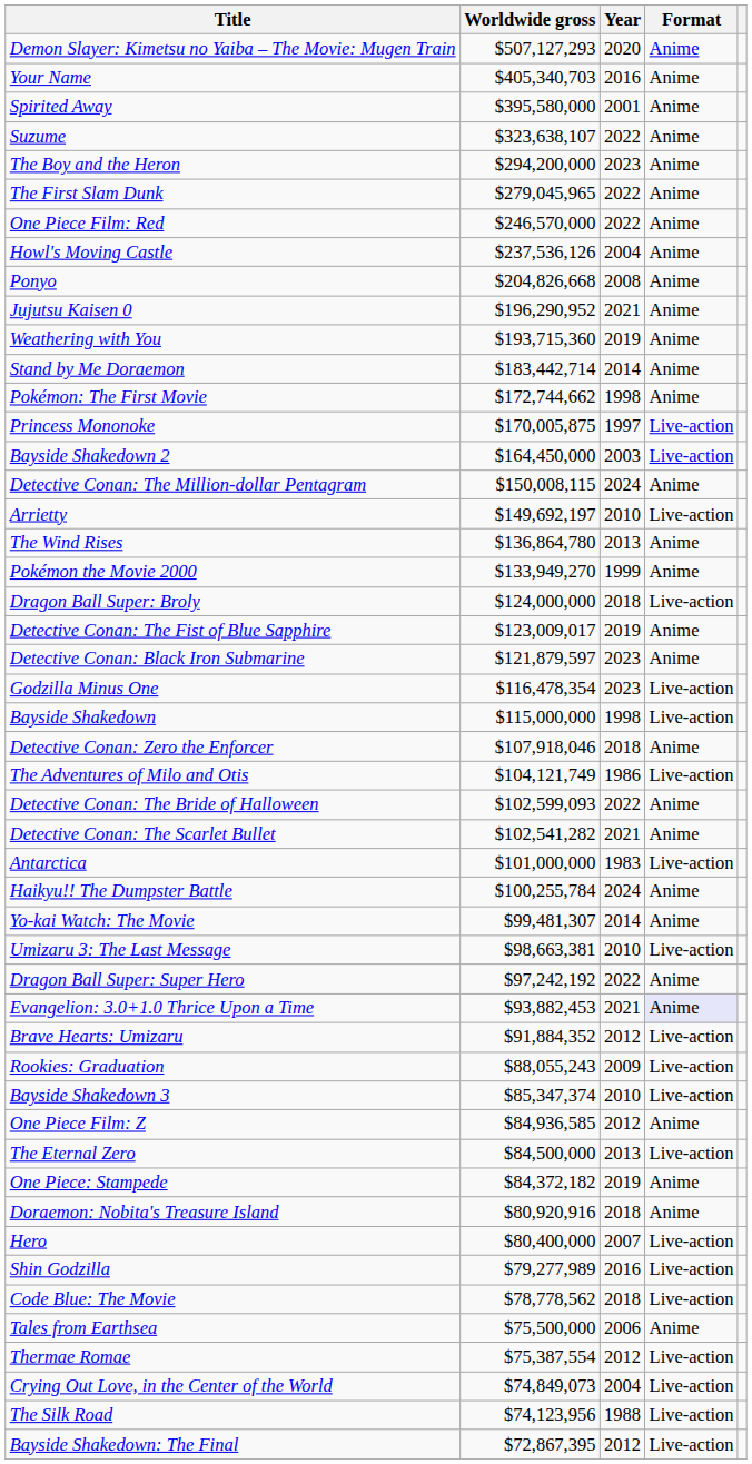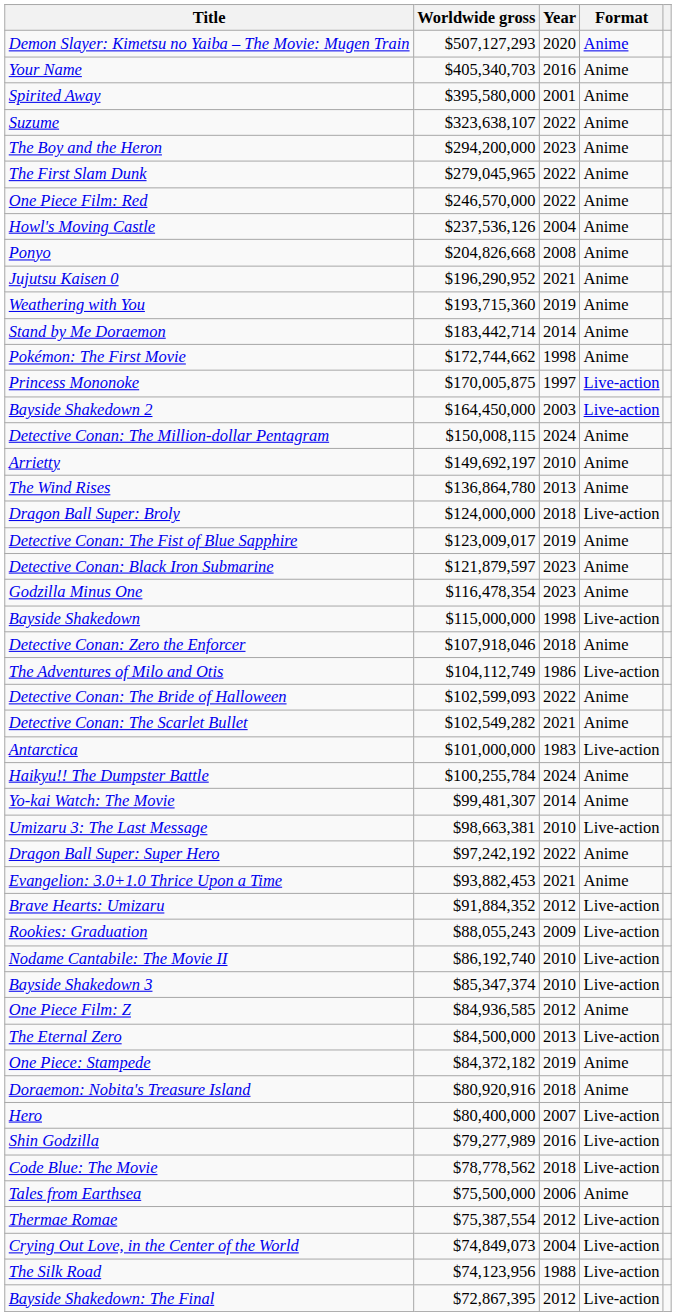 <table class="wikitable sortable plainrowheaders static-row-numbers" style="margin:auto; margin:auto">
 <tr>
 <th scope="col">Title</th>
 <th scope="col">Worldwide gross</th>
 <th scope="col">Year</th>
 <th>Format</th>
 <th scope="col" class="unsortable"></th>
 </tr>
 <tr>
 <td scope="row"><em><a href='#'>Demon Slayer: Kimetsu no Yaiba – The Movie: Mugen Train</a></em></td>
 <td align="right">$507,127,293</td>
 <td style="text-align:center;">2020</td>
 <td><a href='#'>Anime</a></td>
 <td style="text-align:center"></td>
 </tr>
 <tr>
 <td scope="row"><em><a href='#'>Your Name</a></em></td>
 <td align="right">$405,340,703</td>
 <td style="text-align:center;">2016</td>
 <td>Anime</td>
 <td style="text-align:center;"></td>
 </tr>
 <tr>
 <td scope="row"><em><a href='#'>Spirited Away</a></em></td>
 <td align="right">$395,580,000</td>
 <td style="text-align:center;">2001</td>
 <td>Anime</td>
 <td style="text-align:center;"></td>
 </tr>
 <tr>
 <td scope="row"><em><a href='#'>Suzume</a></em></td>
 <td align="right">$323,638,107</td>
 <td style="text-align:center;">2022</td>
 <td>Anime</td>
 <td style="text-align:center;"></td>
 </tr>
 <tr>
 <td><em><a href='#'>The Boy and the Heron</a></em></td>
 <td align="right">$294,200,000</td>
 <td style="text-align:center;">2023</td>
 <td>Anime</td>
 <td style="text-align:center;"></td>
 </tr>
 <tr>
 <td scope="row"><em><a href='#'>The First Slam Dunk</a></em></td>
 <td align="right">$279,045,965</td>
 <td style="text-align:center;">2022</td>
 <td>Anime</td>
 <td style="text-align:center;"></td>
 </tr>
 <tr>
 <td scope="row"><em><a href='#'>One Piece Film: Red</a></em></td>
 <td align="right">$246,570,000</td>
 <td style="text-align:center;">2022</td>
 <td>Anime</td>
 <td style="text-align:center;"></td>
 </tr>
 <tr>
 <td scope="row"><a href='#'><em>Howl's Moving Castle</em></a></td>
 <td align="right">$237,536,126</td>
 <td style="text-align:center;">2004</td>
 <td>Anime</td>
 <td style="text-align:center;"></td>
 </tr>
 <tr>
 <td scope="row"><em><a href='#'>Ponyo</a></em></td>
 <td align="right">$204,826,668</td>
 <td style="text-align:center;">2008</td>
 <td>Anime</td>
 <td style="text-align:center;"></td>
 </tr>
 <tr>
 <td scope="row"><em><a href='#'>Jujutsu Kaisen 0</a></em></td>
 <td align="right">$196,290,952</td>
 <td style="text-align:center;">2021</td>
 <td>Anime</td>
 <td style="text-align:center;"></td>
 </tr>
 <tr>
 <td scope="row"><em><a href='#'>Weathering with You</a></em></td>
 <td align="right">$193,715,360</td>
 <td style="text-align:center;">2019</td>
 <td>Anime</td>
 <td style="text-align:center;"></td>
 </tr>
 <tr>
 <td scope="row"><em><a href='#'>Stand by Me Doraemon</a></em></td>
 <td align="right">$183,442,714</td>
 <td style="text-align:center;">2014</td>
 <td>Anime</td>
 <td style="text-align:center;"></td>
 </tr>
 <tr>
 <td scope="row"><em><a href='#'>Pokémon: The First Movie</a></em></td>
 <td align="right">$172,744,662</td>
 <td style="text-align:center;">1998</td>
 <td>Anime</td>
 <td style="text-align:center;"></td>
 </tr>
 <tr>
 <td scope="row"><em><a href='#'>Princess Mononoke</a></em></td>
 <td align="right">$170,005,875</td>
 <td style="text-align:center;">1997</td>
 <td><a href='#'>Live-action</a></td>
 <td style="text-align:center;"></td>
 </tr>
 <tr>
 <td scope="row"><em><a href='#'>Bayside Shakedown 2</a></em></td>
 <td align="right">$164,450,000</td>
 <td style="text-align:center;">2003</td>
 <td><a href='#'>Live-action</a></td>
 <td style="text-align:center;"></td>
 </tr>
 <tr>
 <td scope="row"><em><a href='#'>Detective Conan: The Million-dollar Pentagram</a></em></td>
 <td align="right">$150,008,115</td>
 <td style="text-align:center;">2024</td>
 <td>Anime</td>
 <td style="text-align:center;"></td>
 </tr>
 <tr>
 <td scope="row"><em><a href='#'>Arrietty</a></em></td>
 <td align="right">$149,692,197</td>
 <td style="text-align:center;">2010</td>
-<td>Live-action</td>
+<td>Anime</td>
 <td style="text-align:center;"></td>
 </tr>
 <tr>
 <td scope="row"><em><a href='#'>The Wind Rises</a></em></td>
 <td align="right">$136,864,780</td>
 <td style="text-align:center;">2013</td>
-<td>Anime</td>
-<td style="text-align:center;"></td>
-</tr>
-<tr>
-<td scope="row"><em><a href='#'>Pokémon the Movie 2000</a></em></td>
-<td align="right">$133,949,270</td>
-<td style="text-align:center;">1999</td>
 <td>Anime</td>
 <td style="text-align:center;"></td>
 </tr>
 <tr>
 <td scope="row"><em><a href='#'>Dragon Ball Super: Broly</a></em></td>
 <td align="right">$124,000,000</td>
 <td style="text-align:center;">2018</td>
 <td>Live-action</td>
 <td style="text-align:center;"></td>
 </tr>
 <tr>
 <td scope="row"><em><a href='#'>Detective Conan: The Fist of Blue Sapphire</a></em></td>
 <td align="right">$123,009,017</td>
 <td style="text-align:center;">2019</td>
 <td>Anime</td>
 <td style="text-align:center;"></td>
 </tr>
 <tr>
 <td><em><a href='#'>Detective Conan: Black Iron Submarine</a></em></td>
 <td align="right">$121,879,597</td>
 <td>2023</td>
 <td>Anime</td>
 <td></td>
 </tr>
 <tr>
 <td scope="row"><em><a href='#'>Godzilla Minus One</a></em></td>
 <td align="right">$116,478,354</td>
 <td style="text-align:center;">2023</td>
-<td>Live-action</td>
+<td>Anime</td>
 <td style="text-align:center;"></td>
 </tr>
 <tr>
 <td scope="row"><em><a href='#'>Bayside Shakedown</a></em></td>
 <td align="right">$115,000,000</td>
 <td style="text-align:center;">1998</td>
 <td>Live-action</td>
 <td style="text-align:center;"></td>
 </tr>
 <tr>
 <td scope="row"><em><a href='#'>Detective Conan: Zero the Enforcer</a></em></td>
 <td align="right">$107,918,046</td>
 <td style="text-align:center;">2018</td>
 <td>Anime</td>
 <td style="text-align:center;"></td>
 </tr>
 <tr>
 <td scope="row"><em><a href='#'>The Adventures of Milo and Otis</a></em></td>
-<td align="right">$104,121,749</td>
+<td align="right">$104,112,749</td>
 <td style="text-align:center;">1986</td>
 <td>Live-action</td>
 <td style="text-align:center;"></td>
 </tr>
 <tr>
 <td scope="row"><em><a href='#'>Detective Conan: The Bride of Halloween</a></em></td>
 <td align="right">$102,599,093</td>
 <td style="text-align:center;">2022</td>
 <td>Anime</td>
 <td style="text-align:center;"></td>
 </tr>
 <tr>
 <td scope="row"><em><a href='#'>Detective Conan: The Scarlet Bullet</a></em></td>
-<td align="right">$102,541,282</td>
+<td align="right">$102,549,282</td>
 <td style="text-align:center;">2021</td>
 <td>Anime</td>
 <td style="text-align:center;"></td>
 </tr>
 <tr>
 <td scope="row"><em><a href='#'>Antarctica</a></em></td>
 <td align="right">$101,000,000</td>
 <td style="text-align:center;">1983</td>
 <td>Live-action</td>
 <td style="text-align:center;"></td>
 </tr>
 <tr>
 <td scope="row"><em><a href='#'>Haikyu!! The Dumpster Battle</a></em></td>
 <td align="right">$100,255,784</td>
 <td style="text-align:center;">2024</td>
 <td>Anime</td>
 <td style="text-align:center;"></td>
 </tr>
 <tr>
 <td scope="row"><em><a href='#'>Yo-kai Watch: The Movie</a></em></td>
 <td align="right">$99,481,307</td>
 <td style="text-align:center;">2014</td>
 <td>Anime</td>
 <td style="text-align:center;"></td>
 </tr>
 <tr>
 <td scope="row"><em><a href='#'>Umizaru 3: The Last Message</a></em></td>
 <td align="right">$98,663,381</td>
 <td style="text-align:center;">2010</td>
 <td>Live-action</td>
 <td style="text-align:center;"></td>
 </tr>
 <tr>
 <td scope="row"><em><a href='#'>Dragon Ball Super: Super Hero</a></em></td>
 <td align="right">$97,242,192</td>
 <td style="text-align:center;">2022</td>
 <td>Anime</td>
 <td style="text-align:center;"></td>
 </tr>
 <tr>
 <td scope="row"><em><a href='#'>Evangelion: 3.0+1.0 Thrice Upon a Time</a></em></td>
 <td align="right">$93,882,453</td>
 <td style="text-align:center;">2021</td>
-<td style="background: lavender;">Anime</td>
+<td>Anime</td>
 <td style="text-align:center;"></td>
 </tr>
 <tr>
 <td scope="row"><em><a href='#'>Brave Hearts: Umizaru</a></em></td>
 <td align="right">$91,884,352</td>
 <td style="text-align:center;">2012</td>
 <td>Live-action</td>
 <td style="text-align:center;"></td>
 </tr>
 <tr>
 <td scope="row"><em><a href='#'>Rookies: Graduation</a></em></td>
 <td align="right">$88,055,243</td>
 <td style="text-align:center;">2009</td>
+<td>Live-action</td>
+<td style="text-align:center;"></td>
+</tr>
+<tr>
+<td scope="row"><em><a href='#'>Nodame Cantabile: The Movie II</a></em></td>
+<td align="right">$86,192,740</td>
+<td style="text-align:center;">2010</td>
 <td>Live-action</td>
 <td style="text-align:center;"></td>
 </tr>
 <tr>
 <td scope="row"><em><a href='#'>Bayside Shakedown 3</a></em></td>
 <td align="right">$85,347,374</td>
 <td style="text-align:center;">2010</td>
 <td>Live-action</td>
 <td style="text-align:center;"></td>
 </tr>
 <tr>
 <td scope="row"><em><a href='#'>One Piece Film: Z</a></em></td>
 <td align="right">$84,936,585</td>
 <td style="text-align:center;">2012</td>
 <td>Anime</td>
 <td style="text-align:center;"></td>
 </tr>
 <tr>
 <td scope="row"><em><a href='#'>The Eternal Zero</a></em></td>
 <td align="right">$84,500,000</td>
 <td style="text-align:center;">2013</td>
 <td>Live-action</td>
 <td style="text-align:center;"></td>
 </tr>
 <tr>
 <td scope="row"><em><a href='#'>One Piece: Stampede</a></em></td>
 <td align="right">$84,372,182</td>
 <td style="text-align:center;">2019</td>
 <td>Anime</td>
 <td style="text-align:center;"></td>
 </tr>
 <tr>
 <td scope="row"><em><a href='#'>Doraemon: Nobita's Treasure Island</a></em></td>
 <td align="right">$80,920,916</td>
 <td style="text-align:center;">2018</td>
 <td>Anime</td>
 <td style="text-align:center;"></td>
 </tr>
 <tr>
 <td scope="row"><em><a href='#'>Hero</a></em></td>
 <td align="right">$80,400,000</td>
 <td style="text-align:center;">2007</td>
 <td>Live-action</td>
 <td style="text-align:center;"></td>
 </tr>
 <tr>
 <td scope="row"><em><a href='#'>Shin Godzilla</a></em></td>
 <td align="right">$79,277,989</td>
 <td style="text-align:center;">2016</td>
 <td>Live-action</td>
 <td style="text-align:center;"></td>
 </tr>
 <tr>
 <td scope="row"><em><a href='#'>Code Blue: The Movie</a></em></td>
 <td align="right">$78,778,562</td>
 <td style="text-align:center;">2018</td>
 <td>Live-action</td>
 <td style="text-align:center;"></td>
 </tr>
 <tr>
 <td scope="row"><em><a href='#'>Tales from Earthsea</a></em></td>
 <td align="right">$75,500,000</td>
 <td style="text-align:center;">2006</td>
 <td>Anime</td>
 <td style="text-align:center;"></td>
 </tr>
 <tr>
 <td scope="row"><em><a href='#'>Thermae Romae</a></em></td>
 <td align="right">$75,387,554</td>
 <td style="text-align:center;">2012</td>
 <td>Live-action</td>
 <td style="text-align:center;"></td>
 </tr>
 <tr>
 <td scope="row"><em><a href='#'>Crying Out Love, in the Center of the World</a></em></td>
 <td align="right">$74,849,073</td>
 <td style="text-align:center;">2004</td>
 <td>Live-action</td>
 <td style="text-align:center;"></td>
 </tr>
 <tr>
 <td scope="row"><em><a href='#'>The Silk Road</a></em></td>
 <td align="right">$74,123,956</td>
 <td style="text-align:center;">1988</td>
 <td>Live-action</td>
 <td style="text-align:center;"></td>
 </tr>
 <tr>
 <td scope="row"><em><a href='#'>Bayside Shakedown: The Final</a></em></td>
 <td align="right">$72,867,395</td>
 <td style="text-align:center;">2012</td>
 <td>Live-action</td>
 <td style="text-align:center;"></td>
 </tr>
 </table>
